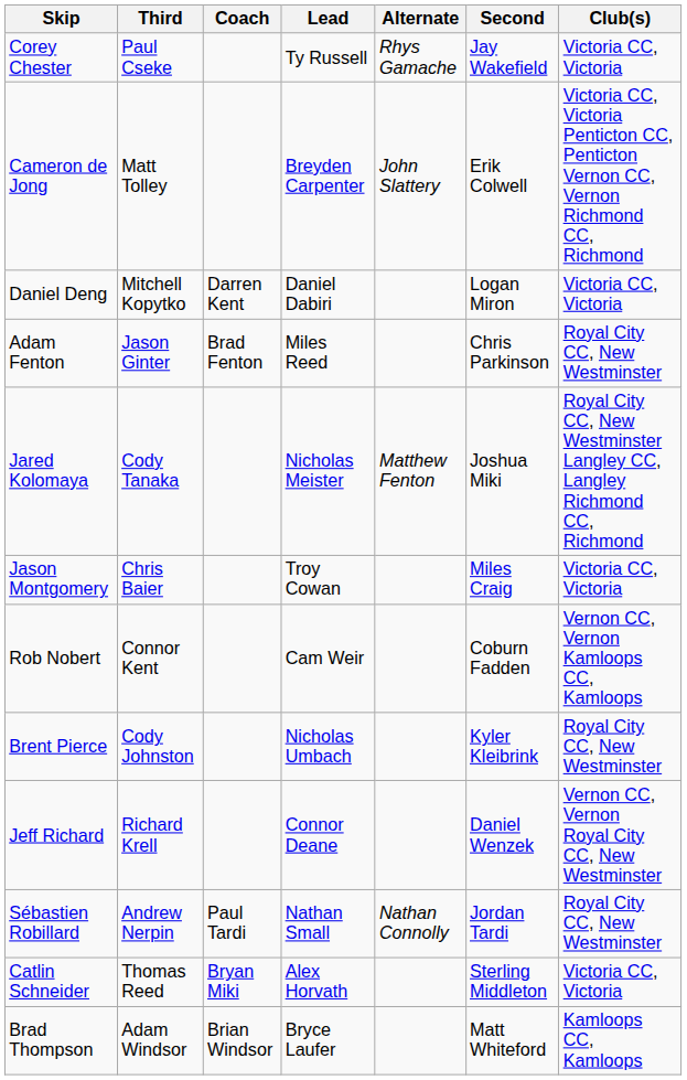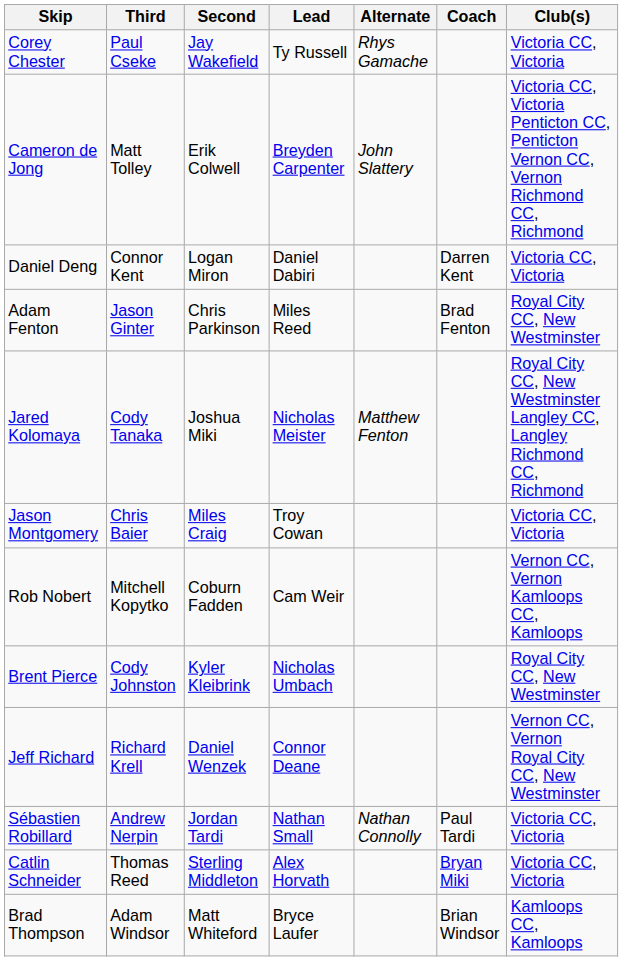 <table class="wikitable">
 <tr>
 <th scope="col">Skip</th>
 <th scope="col">Third</th>
-<th scope="col">Coach</th>
+<th scope="col">Second</th>
 <th scope="col">Lead</th>
 <th scope="col">Alternate</th>
-<th scope="col">Second</th>
+<th scope="col">Coach</th>
 <th scope="col">Club(s)</th>
 </tr>
 <tr>
 <td><a href='#'>Corey Chester</a></td>
 <td><a href='#'>Paul Cseke</a></td>
-<td></td>
+<td><a href='#'>Jay Wakefield</a></td>
 <td>Ty Russell</td>
 <td><em>Rhys Gamache</em></td>
-<td><a href='#'>Jay Wakefield</a></td>
+<td></td>
 <td><a href='#'>Victoria CC</a>, <a href='#'>Victoria</a></td>
 </tr>
 <tr>
 <td><a href='#'>Cameron de Jong</a></td>
 <td>Matt Tolley</td>
-<td></td>
+<td>Erik Colwell</td>
 <td><a href='#'>Breyden Carpenter</a></td>
 <td><em>John Slattery</em></td>
-<td>Erik Colwell</td>
+<td></td>
 <td><a href='#'>Victoria CC</a>, <a href='#'>Victoria</a> <br> <a href='#'>Penticton CC</a>, <a href='#'>Penticton</a> <br> <a href='#'>Vernon CC</a>, <a href='#'>Vernon</a> <br> <a href='#'>Richmond CC</a>, <a href='#'>Richmond</a></td>
 </tr>
 <tr>
 <td>Daniel Deng</td>
-<td>Mitchell Kopytko</td>
-<td>Darren Kent</td>
+<td>Connor Kent</td>
+<td>Logan Miron</td>
 <td>Daniel Dabiri</td>
 <td></td>
-<td>Logan Miron</td>
+<td>Darren Kent</td>
 <td><a href='#'>Victoria CC</a>, <a href='#'>Victoria</a></td>
 </tr>
 <tr>
 <td>Adam Fenton</td>
 <td><a href='#'>Jason Ginter</a></td>
-<td>Brad Fenton</td>
+<td>Chris Parkinson</td>
 <td>Miles Reed</td>
 <td></td>
-<td>Chris Parkinson</td>
+<td>Brad Fenton</td>
 <td><a href='#'>Royal City CC</a>, <a href='#'>New Westminster</a></td>
 </tr>
 <tr>
 <td><a href='#'>Jared Kolomaya</a></td>
 <td><a href='#'>Cody Tanaka</a></td>
-<td></td>
+<td>Joshua Miki</td>
 <td><a href='#'>Nicholas Meister</a></td>
 <td><em>Matthew Fenton</em></td>
-<td>Joshua Miki</td>
+<td></td>
 <td><a href='#'>Royal City CC</a>, <a href='#'>New Westminster</a> <br> <a href='#'>Langley CC</a>, <a href='#'>Langley</a> <br> <a href='#'>Richmond CC</a>, <a href='#'>Richmond</a></td>
 </tr>
 <tr>
 <td><a href='#'>Jason Montgomery</a></td>
 <td><a href='#'>Chris Baier</a></td>
-<td></td>
+<td><a href='#'>Miles Craig</a></td>
 <td>Troy Cowan</td>
 <td></td>
-<td><a href='#'>Miles Craig</a></td>
+<td></td>
 <td><a href='#'>Victoria CC</a>, <a href='#'>Victoria</a></td>
 </tr>
 <tr>
 <td>Rob Nobert</td>
-<td>Connor Kent</td>
-<td></td>
+<td>Mitchell Kopytko</td>
+<td>Coburn Fadden</td>
 <td>Cam Weir</td>
 <td></td>
-<td>Coburn Fadden</td>
+<td></td>
 <td><a href='#'>Vernon CC</a>, <a href='#'>Vernon</a> <br> <a href='#'>Kamloops CC</a>, <a href='#'>Kamloops</a></td>
 </tr>
 <tr>
 <td><a href='#'>Brent Pierce</a></td>
 <td><a href='#'>Cody Johnston</a></td>
-<td></td>
+<td><a href='#'>Kyler Kleibrink</a></td>
 <td><a href='#'>Nicholas Umbach</a></td>
 <td></td>
-<td><a href='#'>Kyler Kleibrink</a></td>
+<td></td>
 <td><a href='#'>Royal City CC</a>, <a href='#'>New Westminster</a></td>
 </tr>
 <tr>
 <td><a href='#'>Jeff Richard</a></td>
 <td><a href='#'>Richard Krell</a></td>
-<td></td>
+<td><a href='#'>Daniel Wenzek</a></td>
 <td><a href='#'>Connor Deane</a></td>
 <td></td>
-<td><a href='#'>Daniel Wenzek</a></td>
+<td></td>
 <td><a href='#'>Vernon CC</a>, <a href='#'>Vernon</a><br><a href='#'>Royal City CC</a>, <a href='#'>New Westminster</a></td>
 </tr>
 <tr>
 <td><a href='#'>Sébastien Robillard</a></td>
 <td><a href='#'>Andrew Nerpin</a></td>
-<td>Paul Tardi</td>
+<td><a href='#'>Jordan Tardi</a></td>
 <td><a href='#'>Nathan Small</a></td>
 <td><em>Nathan Connolly</em></td>
-<td><a href='#'>Jordan Tardi</a></td>
-<td><a href='#'>Royal City CC</a>, <a href='#'>New Westminster</a></td>
+<td>Paul Tardi</td>
+<td><a href='#'>Victoria CC</a>, <a href='#'>Victoria</a></td>
 </tr>
 <tr>
 <td><a href='#'>Catlin Schneider</a></td>
 <td>Thomas Reed</td>
-<td><a href='#'>Bryan Miki</a></td>
+<td><a href='#'>Sterling Middleton</a></td>
 <td><a href='#'>Alex Horvath</a></td>
 <td></td>
-<td><a href='#'>Sterling Middleton</a></td>
+<td><a href='#'>Bryan Miki</a></td>
 <td><a href='#'>Victoria CC</a>, <a href='#'>Victoria</a></td>
 </tr>
 <tr>
 <td>Brad Thompson</td>
 <td>Adam Windsor</td>
-<td>Brian Windsor</td>
+<td>Matt Whiteford</td>
 <td>Bryce Laufer</td>
 <td></td>
-<td>Matt Whiteford</td>
+<td>Brian Windsor</td>
 <td><a href='#'>Kamloops CC</a>, <a href='#'>Kamloops</a></td>
 </tr>
 </table>
